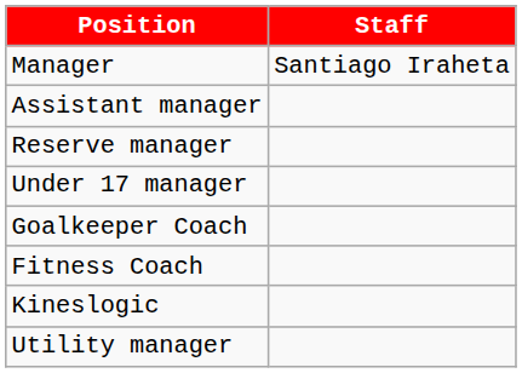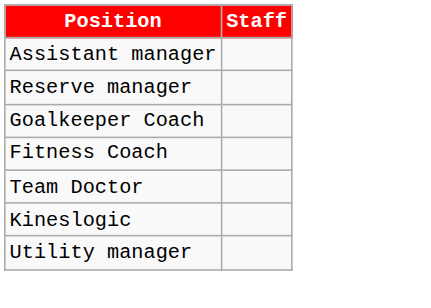 <table class="wikitable">
 <tr>
 <th style="color:White; background:#FF0000;">Position</th>
 <th style="color:White; background:#FF0000;">Staff</th>
-</tr>
-<tr>
-<td>Manager</td>
-<td> Santiago Iraheta</td>
 </tr>
 <tr>
 <td>Assistant manager</td>
 <td></td>
 </tr>
 <tr>
 <td>Reserve manager</td>
-<td></td>
-</tr>
-<tr>
-<td>Under 17 manager</td>
 <td></td>
 </tr>
 <tr>
 <td>Goalkeeper Coach</td>
 <td></td>
 </tr>
 <tr>
 <td>Fitness Coach</td>
 <td></td>
 </tr>
 <tr>
+<td>Team Doctor</td>
+<td></td>
+</tr>
+<tr>
 <td>Kineslogic</td>
 <td></td>
 </tr>
 <tr>
 <td>Utility manager</td>
 <td></td>
 </tr>
 </table>
